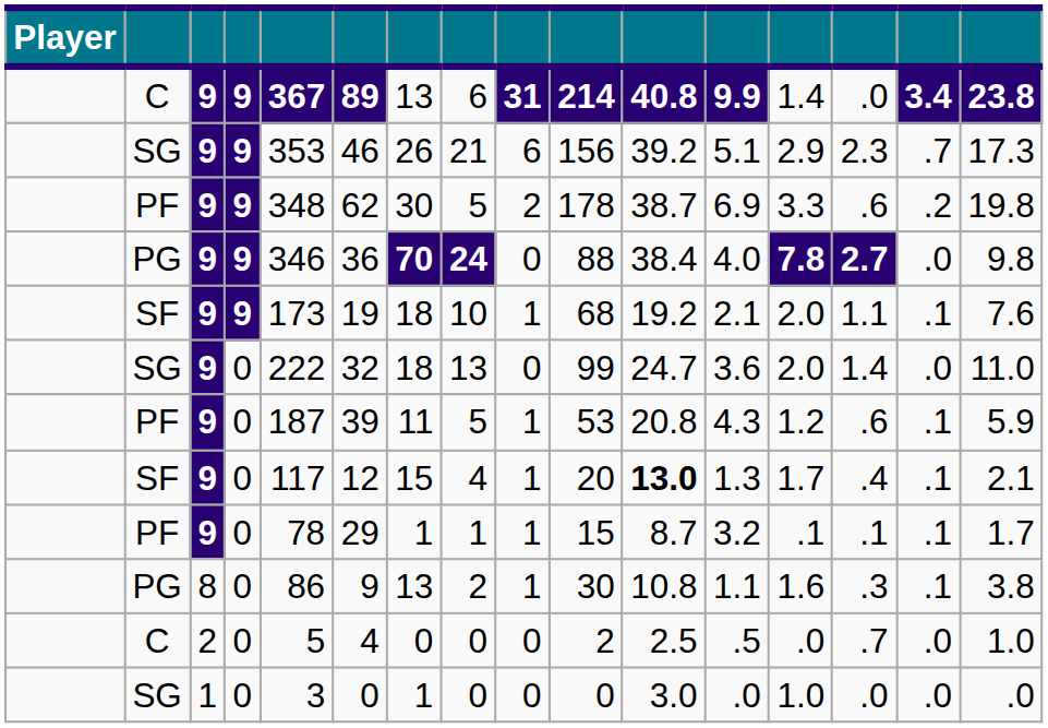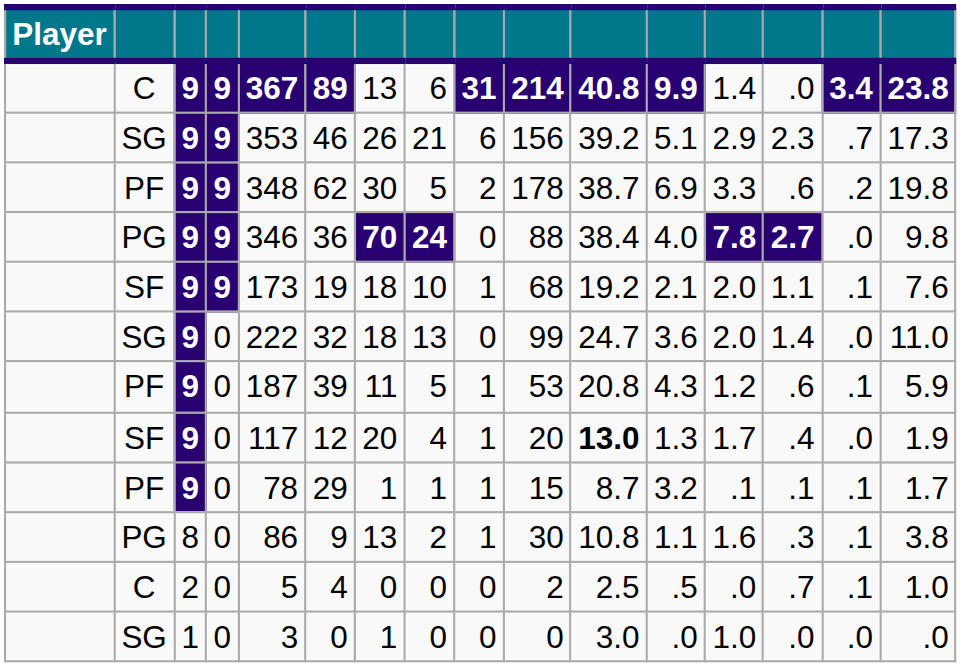 <table class="wikitable sortable" style="font-size: 95%; text-align:right;">
 <tr>
 <th style="background:#00778B; color:#FFFFFF; border-top:#280071 3px solid; border-bottom:#280071 3px solid;">Player</th>
 <th style="background:#00778B; color:#FFFFFF; border-top:#280071 3px solid; border-bottom:#280071 3px solid;"></th>
 <th style="background:#00778B; color:#FFFFFF; border-top:#280071 3px solid; border-bottom:#280071 3px solid;"></th>
 <th style="background:#00778B; color:#FFFFFF; border-top:#280071 3px solid; border-bottom:#280071 3px solid;"></th>
 <th style="background:#00778B; color:#FFFFFF; border-top:#280071 3px solid; border-bottom:#280071 3px solid;"></th>
 <th style="background:#00778B; color:#FFFFFF; border-top:#280071 3px solid; border-bottom:#280071 3px solid;"></th>
 <th style="background:#00778B; color:#FFFFFF; border-top:#280071 3px solid; border-bottom:#280071 3px solid;"></th>
 <th style="background:#00778B; color:#FFFFFF; border-top:#280071 3px solid; border-bottom:#280071 3px solid;"></th>
 <th style="background:#00778B; color:#FFFFFF; border-top:#280071 3px solid; border-bottom:#280071 3px solid;"></th>
 <th style="background:#00778B; color:#FFFFFF; border-top:#280071 3px solid; border-bottom:#280071 3px solid;"></th>
 <th style="background:#00778B; color:#FFFFFF; border-top:#280071 3px solid; border-bottom:#280071 3px solid;"></th>
 <th style="background:#00778B; color:#FFFFFF; border-top:#280071 3px solid; border-bottom:#280071 3px solid;"></th>
 <th style="background:#00778B; color:#FFFFFF; border-top:#280071 3px solid; border-bottom:#280071 3px solid;"></th>
 <th style="background:#00778B; color:#FFFFFF; border-top:#280071 3px solid; border-bottom:#280071 3px solid;"></th>
 <th style="background:#00778B; color:#FFFFFF; border-top:#280071 3px solid; border-bottom:#280071 3px solid;"></th>
 <th style="background:#00778B; color:#FFFFFF; border-top:#280071 3px solid; border-bottom:#280071 3px solid;"></th>
 </tr>
 <tr>
 <td style="text-align:left;"></td>
 <td style="text-align:center;">C</td>
 <td style="background:#280071; color:#FFFFFF;"><strong>9</strong></td>
 <td style="background:#280071; color:#FFFFFF;"><strong>9</strong></td>
 <td style="background:#280071; color:#FFFFFF;"><strong>367</strong></td>
 <td style="background:#280071; color:#FFFFFF;"><strong>89</strong></td>
 <td>13</td>
 <td>6</td>
 <td style="background:#280071; color:#FFFFFF;"><strong>31</strong></td>
 <td style="background:#280071; color:#FFFFFF;"><strong>214</strong></td>
 <td style="background:#280071; color:#FFFFFF;"><strong>40.8</strong></td>
 <td style="background:#280071; color:#FFFFFF;"><strong>9.9</strong></td>
 <td>1.4</td>
 <td>.0</td>
 <td style="background:#280071; color:#FFFFFF;"><strong>3.4</strong></td>
 <td style="background:#280071; color:#FFFFFF;"><strong>23.8</strong></td>
 </tr>
 <tr>
 <td style="text-align:left;"></td>
 <td style="text-align:center;">SG</td>
 <td style="background:#280071; color:#FFFFFF;"><strong>9</strong></td>
 <td style="background:#280071; color:#FFFFFF;"><strong>9</strong></td>
 <td>353</td>
 <td>46</td>
 <td>26</td>
 <td>21</td>
 <td>6</td>
 <td>156</td>
 <td>39.2</td>
 <td>5.1</td>
 <td>2.9</td>
 <td>2.3</td>
 <td>.7</td>
 <td>17.3</td>
 </tr>
 <tr>
 <td style="text-align:left;"></td>
 <td style="text-align:center;">PF</td>
 <td style="background:#280071; color:#FFFFFF;"><strong>9</strong></td>
 <td style="background:#280071; color:#FFFFFF;"><strong>9</strong></td>
 <td>348</td>
 <td>62</td>
 <td>30</td>
 <td>5</td>
 <td>2</td>
 <td>178</td>
 <td>38.7</td>
 <td>6.9</td>
 <td>3.3</td>
 <td>.6</td>
 <td>.2</td>
 <td>19.8</td>
 </tr>
 <tr>
 <td style="text-align:left;"></td>
 <td style="text-align:center;">PG</td>
 <td style="background:#280071; color:#FFFFFF;"><strong>9</strong></td>
 <td style="background:#280071; color:#FFFFFF;"><strong>9</strong></td>
 <td>346</td>
 <td>36</td>
 <td style="background:#280071; color:#FFFFFF;"><strong>70</strong></td>
 <td style="background:#280071; color:#FFFFFF;"><strong>24</strong></td>
 <td>0</td>
 <td>88</td>
 <td>38.4</td>
 <td>4.0</td>
 <td style="background:#280071; color:#FFFFFF;"><strong>7.8</strong></td>
 <td style="background:#280071; color:#FFFFFF;"><strong>2.7</strong></td>
 <td>.0</td>
 <td>9.8</td>
 </tr>
 <tr>
 <td style="text-align:left;"></td>
 <td style="text-align:center;">SF</td>
 <td style="background:#280071; color:#FFFFFF;"><strong>9</strong></td>
 <td style="background:#280071; color:#FFFFFF;"><strong>9</strong></td>
 <td>173</td>
 <td>19</td>
 <td>18</td>
 <td>10</td>
 <td>1</td>
 <td>68</td>
 <td>19.2</td>
 <td>2.1</td>
 <td>2.0</td>
 <td>1.1</td>
 <td>.1</td>
 <td>7.6</td>
 </tr>
 <tr>
 <td style="text-align:left;"></td>
 <td style="text-align:center;">SG</td>
 <td style="background:#280071; color:#FFFFFF;"><strong>9</strong></td>
 <td>0</td>
 <td>222</td>
 <td>32</td>
 <td>18</td>
 <td>13</td>
 <td>0</td>
 <td>99</td>
 <td>24.7</td>
 <td>3.6</td>
 <td>2.0</td>
 <td>1.4</td>
 <td>.0</td>
 <td>11.0</td>
 </tr>
 <tr>
 <td style="text-align:left;"></td>
 <td style="text-align:center;">PF</td>
 <td style="background:#280071; color:#FFFFFF;"><strong>9</strong></td>
 <td>0</td>
 <td>187</td>
 <td>39</td>
 <td>11</td>
 <td>5</td>
 <td>1</td>
 <td>53</td>
 <td>20.8</td>
 <td>4.3</td>
 <td>1.2</td>
 <td>.6</td>
 <td>.1</td>
 <td>5.9</td>
 </tr>
 <tr>
 <td style="text-align:left;"></td>
 <td style="text-align:center;">SF</td>
 <td style="background:#280071; color:#FFFFFF;"><strong>9</strong></td>
 <td>0</td>
 <td>117</td>
 <td>12</td>
-<td>15</td>
+<td>20</td>
 <td>4</td>
 <td>1</td>
 <td>20</td>
 <td><strong>13.0</strong></td>
 <td>1.3</td>
 <td>1.7</td>
 <td>.4</td>
-<td>.1</td>
-<td>2.1</td>
+<td>.0</td>
+<td>1.9</td>
 </tr>
 <tr>
 <td style="text-align:left;"></td>
 <td style="text-align:center;">PF</td>
 <td style="background:#280071; color:#FFFFFF;"><strong>9</strong></td>
 <td>0</td>
 <td>78</td>
 <td>29</td>
 <td>1</td>
 <td>1</td>
 <td>1</td>
 <td>15</td>
 <td>8.7</td>
 <td>3.2</td>
 <td>.1</td>
 <td>.1</td>
 <td>.1</td>
 <td>1.7</td>
 </tr>
 <tr>
 <td style="text-align:left;"></td>
 <td style="text-align:center;">PG</td>
 <td>8</td>
 <td>0</td>
 <td>86</td>
 <td>9</td>
 <td>13</td>
 <td>2</td>
 <td>1</td>
 <td>30</td>
 <td>10.8</td>
 <td>1.1</td>
 <td>1.6</td>
 <td>.3</td>
 <td>.1</td>
 <td>3.8</td>
 </tr>
 <tr>
 <td style="text-align:left;"></td>
 <td style="text-align:center;">C</td>
 <td>2</td>
 <td>0</td>
 <td>5</td>
 <td>4</td>
 <td>0</td>
 <td>0</td>
 <td>0</td>
 <td>2</td>
 <td>2.5</td>
 <td>.5</td>
 <td>.0</td>
 <td>.7</td>
-<td>.0</td>
+<td>.1</td>
 <td>1.0</td>
 </tr>
 <tr>
 <td style="text-align:left;"></td>
 <td style="text-align:center;">SG</td>
 <td>1</td>
 <td>0</td>
 <td>3</td>
 <td>0</td>
 <td>1</td>
 <td>0</td>
 <td>0</td>
 <td>0</td>
 <td>3.0</td>
 <td>.0</td>
 <td>1.0</td>
 <td>.0</td>
 <td>.0</td>
 <td>.0</td>
 </tr>
 </table>
